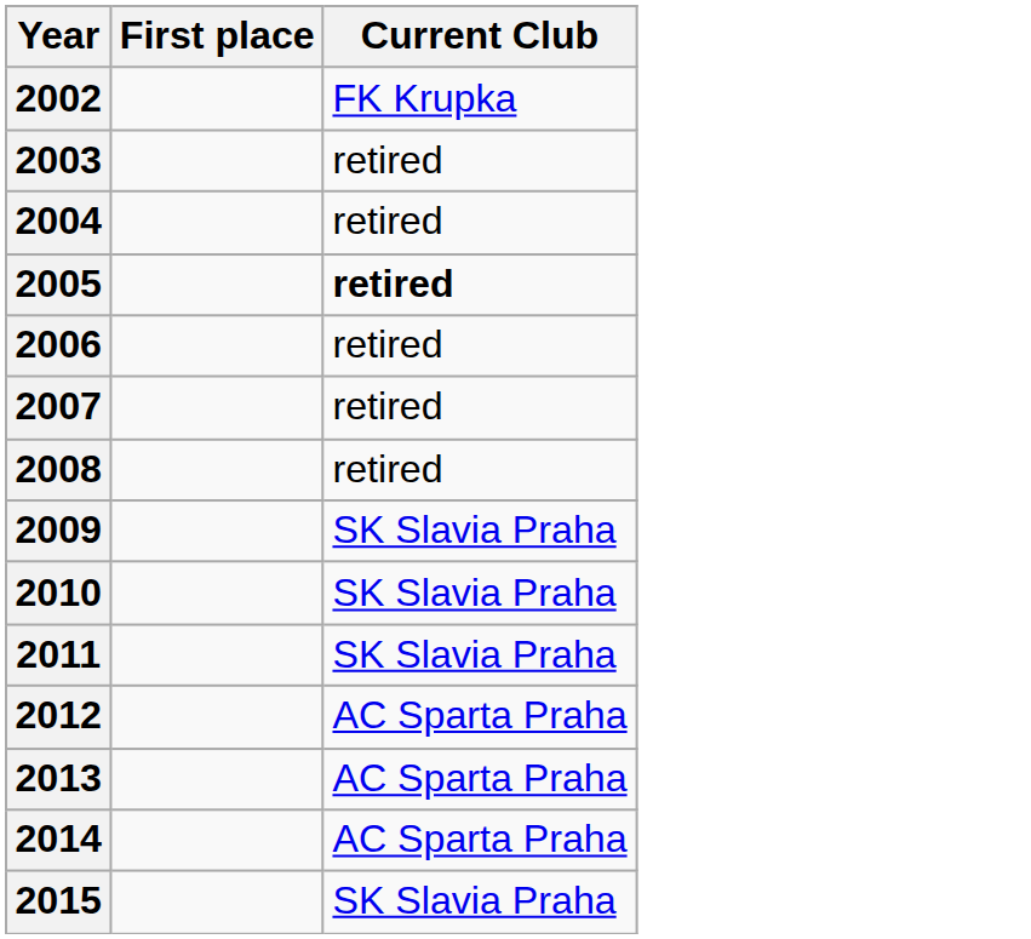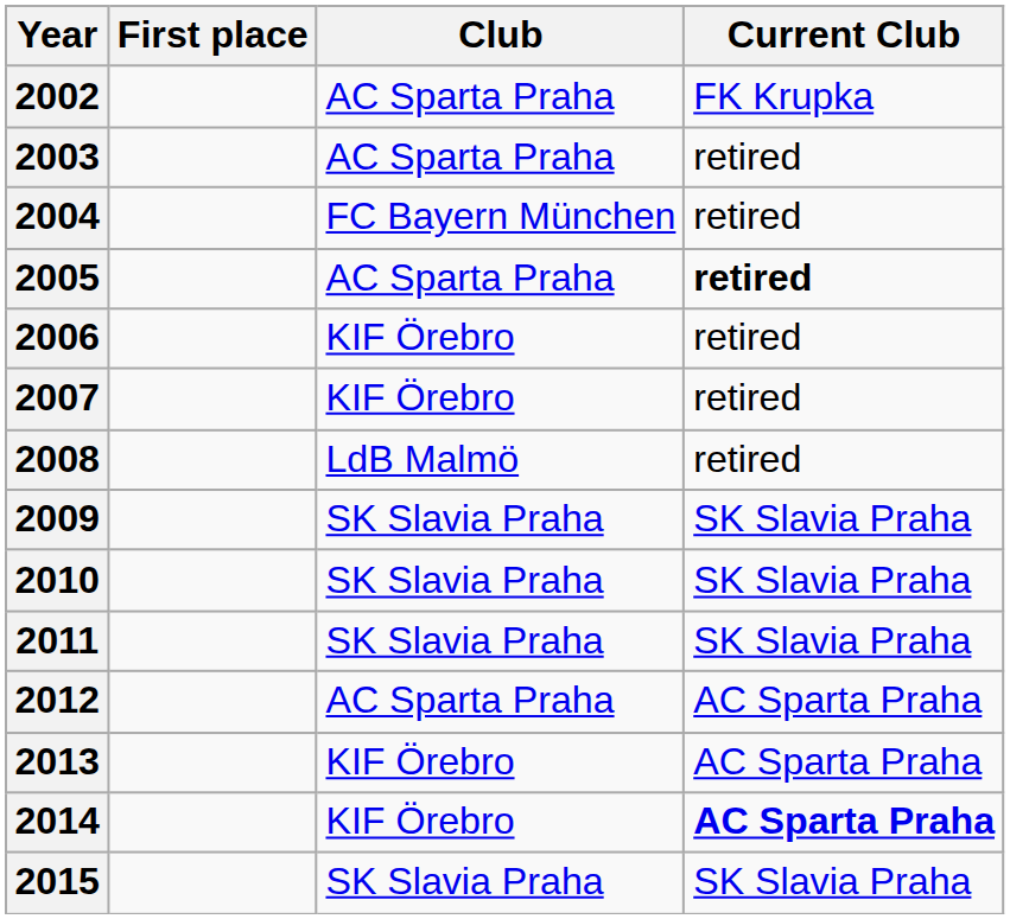 <table class="wikitable plainrowheaders sortable">
 <tr>
 <th scope=col>Year</th>
 <th scope=col>First place</th>
+<th scope=col>Club</th>
 <th scope=col>Current Club</th>
 </tr>
 <tr>
 <th scope=row style=text-align:center>2002</th>
 <td></td>
+<td> <a href='#'>AC Sparta Praha</a></td>
 <td> <a href='#'>FK Krupka</a></td>
 </tr>
 <tr>
 <th scope=row style=text-align:center>2003</th>
 <td></td>
+<td> <a href='#'>AC Sparta Praha</a></td>
 <td> retired</td>
 </tr>
 <tr>
 <th scope=row style=text-align:center>2004</th>
 <td></td>
+<td> <a href='#'>FC Bayern München</a></td>
 <td> retired</td>
 </tr>
 <tr>
 <th scope=row style=text-align:center>2005</th>
 <td></td>
+<td> <a href='#'>AC Sparta Praha</a></td>
 <td><strong> retired</strong></td>
 </tr>
 <tr>
 <th scope=row style=text-align:center>2006</th>
 <td></td>
+<td> <a href='#'>KIF Örebro</a></td>
 <td> retired</td>
 </tr>
 <tr>
 <th scope=row style=text-align:center>2007</th>
 <td></td>
+<td> <a href='#'>KIF Örebro</a></td>
 <td> retired</td>
 </tr>
 <tr>
 <th scope=row style=text-align:center>2008</th>
 <td></td>
+<td> <a href='#'>LdB Malmö</a></td>
 <td> retired</td>
 </tr>
 <tr>
 <th scope=row style=text-align:center>2009</th>
 <td></td>
 <td> <a href='#'>SK Slavia Praha</a></td>
+<td> <a href='#'>SK Slavia Praha</a></td>
 </tr>
 <tr>
 <th scope=row style=text-align:center>2010</th>
 <td></td>
+<td> <a href='#'>SK Slavia Praha</a></td>
 <td> <a href='#'>SK Slavia Praha</a></td>
 </tr>
 <tr>
 <th scope=row style=text-align:center>2011</th>
 <td></td>
 <td> <a href='#'>SK Slavia Praha</a></td>
+<td> <a href='#'>SK Slavia Praha</a></td>
 </tr>
 <tr>
 <th scope=row style=text-align:center>2012</th>
 <td></td>
 <td> <a href='#'>AC Sparta Praha</a></td>
+<td> <a href='#'>AC Sparta Praha</a></td>
 </tr>
 <tr>
 <th scope=row style=text-align:center>2013</th>
 <td></td>
+<td> <a href='#'>KIF Örebro</a></td>
 <td> <a href='#'>AC Sparta Praha</a></td>
 </tr>
 <tr>
 <th scope=row style=text-align:center>2014</th>
 <td></td>
-<td> <a href='#'>AC Sparta Praha</a></td>
+<td> <a href='#'>KIF Örebro</a></td>
+<td><strong> <a href='#'>AC Sparta Praha</a></strong></td>
 </tr>
 <tr>
 <th scope=row style=text-align:center>2015</th>
 <td></td>
 <td> <a href='#'>SK Slavia Praha</a></td>
+<td> <a href='#'>SK Slavia Praha</a></td>
 </tr>
 </table>
